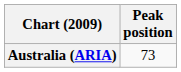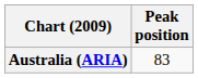 <table class="wikitable plainrowheaders" style="text-align:center;">
 <tr>
 <th scope="col">Chart (2009)</th>
 <th scope="col">Peak<br>position</th>
 </tr>
 <tr>
 <th scope="row">Australia (<a href='#'>ARIA</a>)</th>
-<td>73</td>
+<td>83</td>
 </tr>
 </table>
